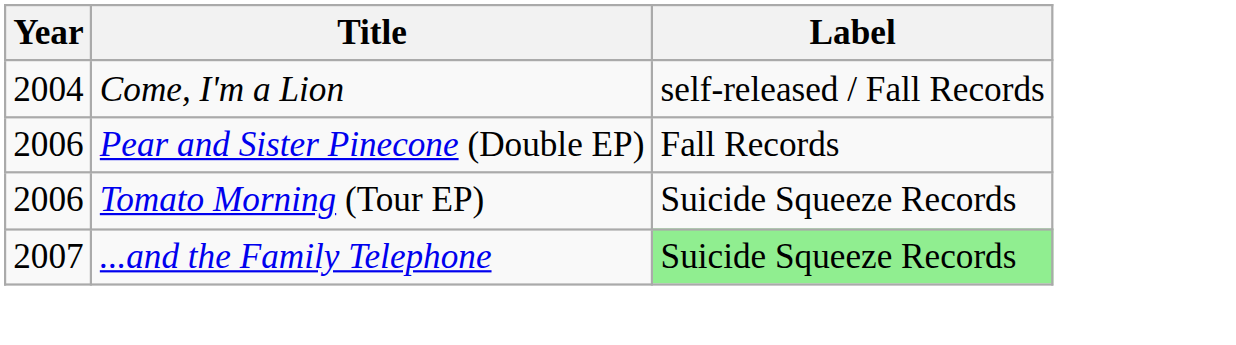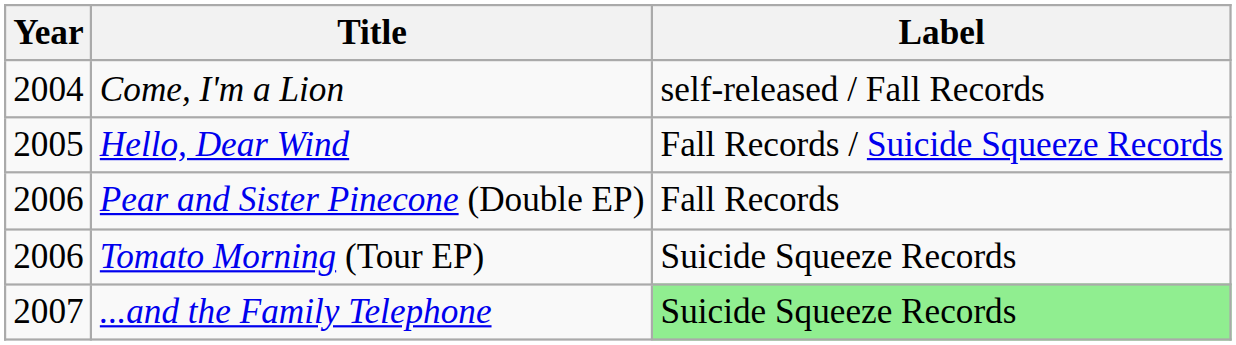 <table class="wikitable">
 <tr>
 <th>Year</th>
 <th>Title</th>
 <th>Label</th>
 </tr>
 <tr>
 <td>2004</td>
 <td><em>Come, I'm a Lion</em></td>
 <td>self-released / Fall Records</td>
+</tr>
+<tr>
+<td>2005</td>
+<td><em><a href='#'>Hello, Dear Wind</a></em></td>
+<td>Fall Records / <a href='#'>Suicide Squeeze Records</a></td>
 </tr>
 <tr>
 <td>2006</td>
 <td><em><a href='#'>Pear and Sister Pinecone</a></em> (Double EP)</td>
 <td>Fall Records</td>
 </tr>
 <tr>
 <td>2006</td>
 <td><em><a href='#'>Tomato Morning</a></em> (Tour EP)</td>
 <td>Suicide Squeeze Records</td>
 </tr>
 <tr>
 <td>2007</td>
 <td><em><a href='#'>...and the Family Telephone</a></em></td>
 <td style="background: lightgreen;">Suicide Squeeze Records</td>
 </tr>
 </table>
